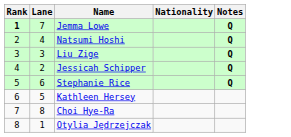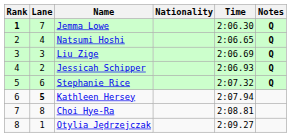 <table class="wikitable sortable" style="text-align:center">
 <tr>
 <th>Rank</th>
 <th>Lane</th>
 <th>Name</th>
 <th>Nationality</th>
+<th>Time</th>
 <th>Notes</th>
 </tr>
 <tr bgcolor=ccffcc>
 <td><strong>1</strong></td>
 <td>7</td>
 <td align=left><a href='#'>Jemma Lowe</a></td>
 <td align=left></td>
+<td>2:06.30</td>
 <td><strong>Q</strong></td>
 </tr>
 <tr bgcolor=ccffcc>
 <td>2</td>
 <td>4</td>
 <td align=left><a href='#'>Natsumi Hoshi</a></td>
 <td align=left></td>
+<td>2:06.65</td>
 <td><strong>Q</strong></td>
 </tr>
 <tr bgcolor=ccffcc>
 <td>3</td>
 <td>3</td>
 <td align=left><a href='#'>Liu Zige</a></td>
 <td align=left></td>
+<td>2:06.69</td>
 <td><strong>Q</strong></td>
 </tr>
 <tr bgcolor=ccffcc>
 <td>4</td>
 <td>2</td>
 <td align=left><a href='#'>Jessicah Schipper</a></td>
 <td align=left></td>
+<td>2:06.93</td>
 <td><strong>Q</strong></td>
 </tr>
 <tr bgcolor=ccffcc>
 <td>5</td>
 <td>6</td>
 <td align=left><a href='#'>Stephanie Rice</a></td>
 <td align=left></td>
+<td>2:07.32</td>
 <td><strong>Q</strong></td>
 </tr>
 <tr>
 <td>6</td>
-<td>5</td>
+<td><strong>5</strong></td>
 <td align=left><a href='#'>Kathleen Hersey</a></td>
 <td align=left></td>
+<td>2:07.94</td>
 <td></td>
 </tr>
 <tr>
 <td>7</td>
 <td>8</td>
 <td align=left><a href='#'>Choi Hye-Ra</a></td>
 <td align=left></td>
+<td>2:08.81</td>
 <td></td>
 </tr>
 <tr>
 <td>8</td>
 <td>1</td>
 <td align=left><a href='#'>Otylia Jędrzejczak</a></td>
 <td align=left></td>
+<td>2:09.27</td>
 <td></td>
 </tr>
 </table>
